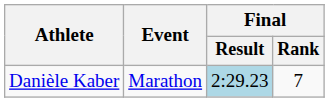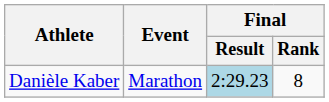 <table class="wikitable" style="font-size:90%">
 <tr>
 <th rowspan="2">Athlete</th>
 <th rowspan="2">Event</th>
 <th colspan="2">Final</th>
 </tr>
 <tr style="font-size:95%">
 <th>Result</th>
 <th>Rank</th>
 </tr>
 <tr align="center">
 <td align="left"><a href='#'>Danièle Kaber</a></td>
 <td align="left"><a href='#'>Marathon</a></td>
 <td style="background: lightblue;">2:29.23</td>
-<td>7</td>
+<td>8</td>
 </tr>
 </table>
